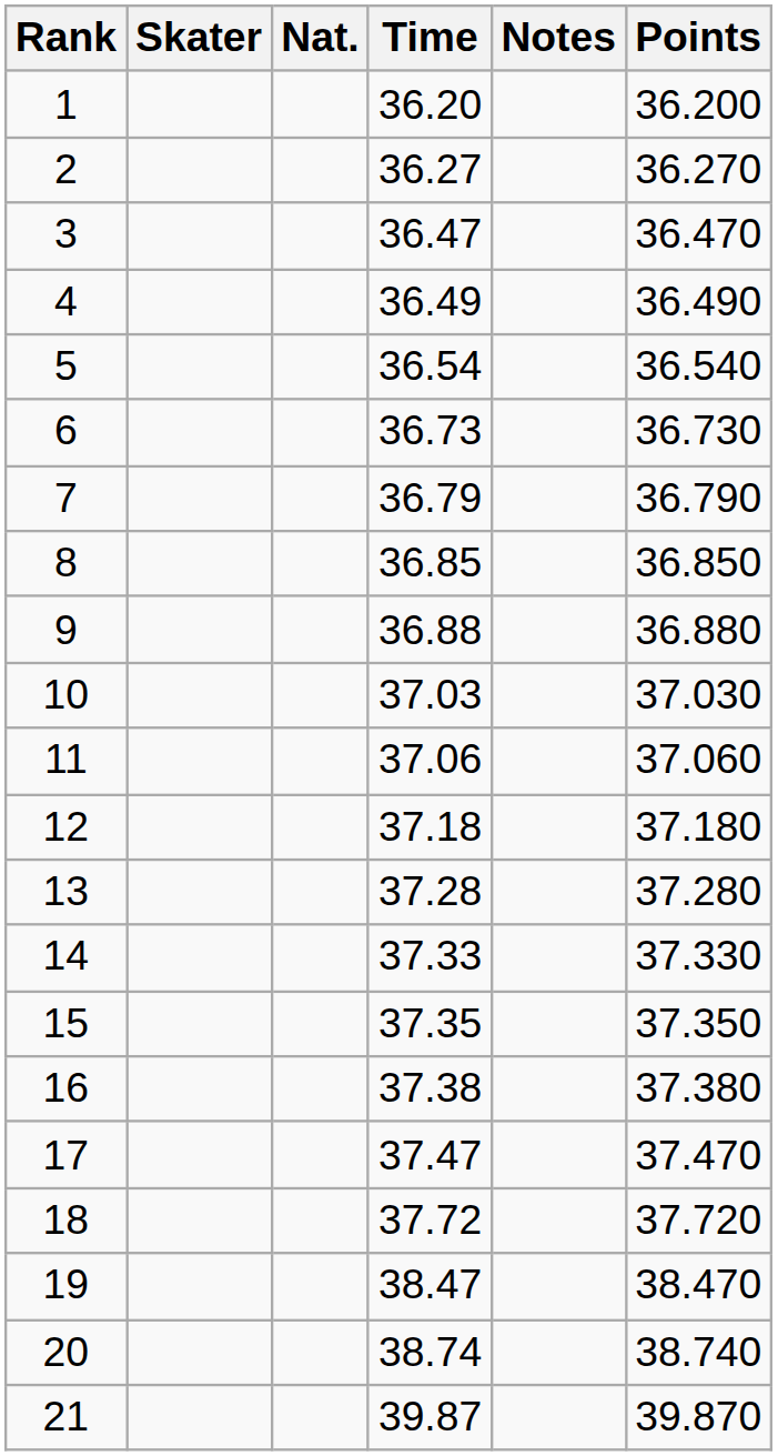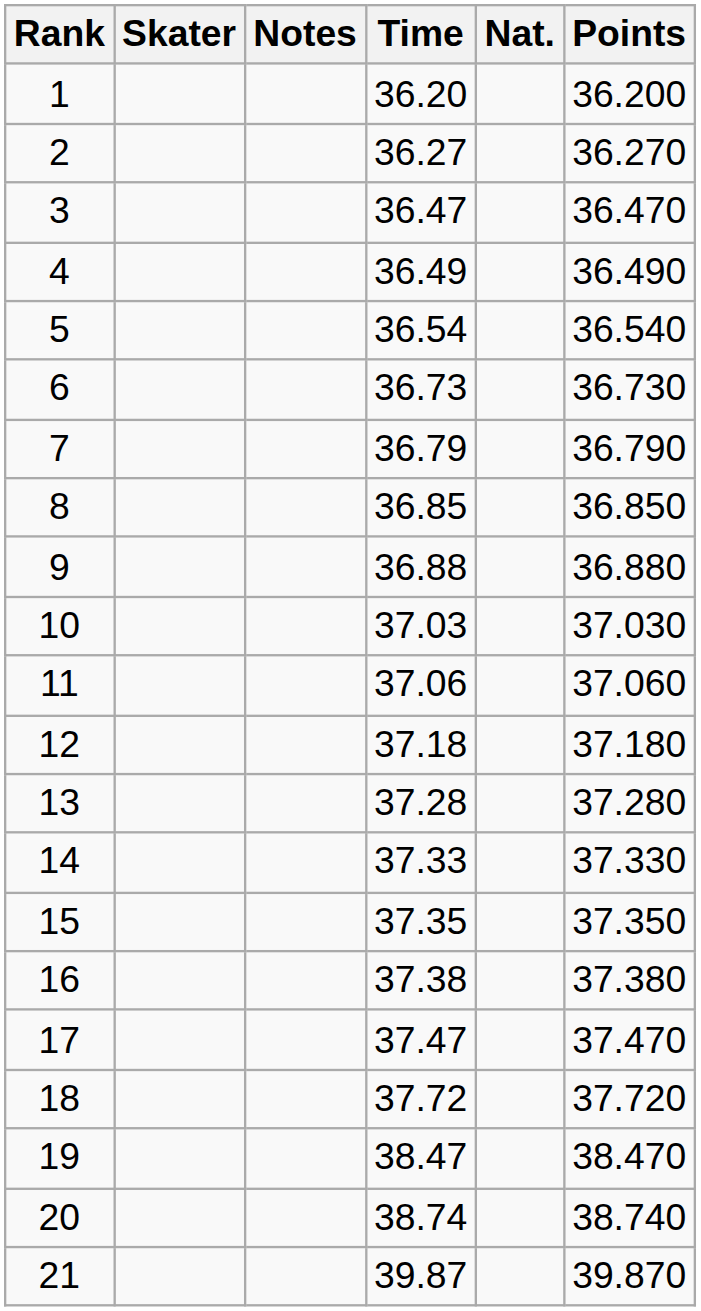 <table class="wikitable sortable" border="1" style="text-align:center">
 <tr>
 <th>Rank</th>
 <th>Skater</th>
+<th>Notes</th>
+<th>Time</th>
 <th>Nat.</th>
-<th>Time</th>
-<th>Notes</th>
 <th>Points</th>
 </tr>
 <tr>
 <td>1</td>
 <td align=left></td>
 <td></td>
 <td>36.20</td>
 <td></td>
 <td>36.200</td>
 </tr>
 <tr>
 <td>2</td>
 <td align=left></td>
 <td></td>
 <td>36.27</td>
 <td></td>
 <td>36.270</td>
 </tr>
 <tr>
 <td>3</td>
 <td align=left></td>
 <td></td>
 <td>36.47</td>
 <td></td>
 <td>36.470</td>
 </tr>
 <tr>
 <td>4</td>
 <td align=left></td>
 <td></td>
 <td>36.49</td>
 <td></td>
 <td>36.490</td>
 </tr>
 <tr>
 <td>5</td>
 <td align=left></td>
 <td></td>
 <td>36.54</td>
 <td></td>
 <td>36.540</td>
 </tr>
 <tr>
 <td>6</td>
 <td align=left></td>
 <td></td>
 <td>36.73</td>
 <td></td>
 <td>36.730</td>
 </tr>
 <tr>
 <td>7</td>
 <td align=left></td>
 <td></td>
 <td>36.79</td>
 <td></td>
 <td>36.790</td>
 </tr>
 <tr>
 <td>8</td>
 <td align=left></td>
 <td></td>
 <td>36.85</td>
 <td></td>
 <td>36.850</td>
 </tr>
 <tr>
 <td>9</td>
 <td align=left></td>
 <td></td>
 <td>36.88</td>
 <td></td>
 <td>36.880</td>
 </tr>
 <tr>
 <td>10</td>
 <td align=left></td>
 <td></td>
 <td>37.03</td>
 <td></td>
 <td>37.030</td>
 </tr>
 <tr>
 <td>11</td>
 <td align=left></td>
 <td></td>
 <td>37.06</td>
 <td></td>
 <td>37.060</td>
 </tr>
 <tr>
 <td>12</td>
 <td align=left></td>
 <td></td>
 <td>37.18</td>
 <td></td>
 <td>37.180</td>
 </tr>
 <tr>
 <td>13</td>
 <td align=left></td>
 <td></td>
 <td>37.28</td>
 <td></td>
 <td>37.280</td>
 </tr>
 <tr>
 <td>14</td>
 <td align=left></td>
 <td></td>
 <td>37.33</td>
 <td></td>
 <td>37.330</td>
 </tr>
 <tr>
 <td>15</td>
 <td align=left></td>
 <td></td>
 <td>37.35</td>
 <td></td>
 <td>37.350</td>
 </tr>
 <tr>
 <td>16</td>
 <td align=left></td>
 <td></td>
 <td>37.38</td>
 <td></td>
 <td>37.380</td>
 </tr>
 <tr>
 <td>17</td>
 <td align=left></td>
 <td></td>
 <td>37.47</td>
 <td></td>
 <td>37.470</td>
 </tr>
 <tr>
 <td>18</td>
 <td align=left></td>
 <td></td>
 <td>37.72</td>
 <td></td>
 <td>37.720</td>
 </tr>
 <tr>
 <td>19</td>
 <td align=left></td>
 <td></td>
 <td>38.47</td>
 <td></td>
 <td>38.470</td>
 </tr>
 <tr>
 <td>20</td>
 <td align=left></td>
 <td></td>
 <td>38.74</td>
 <td></td>
 <td>38.740</td>
 </tr>
 <tr>
 <td>21</td>
 <td align=left></td>
 <td></td>
 <td>39.87</td>
 <td></td>
 <td>39.870</td>
 </tr>
 </table>
